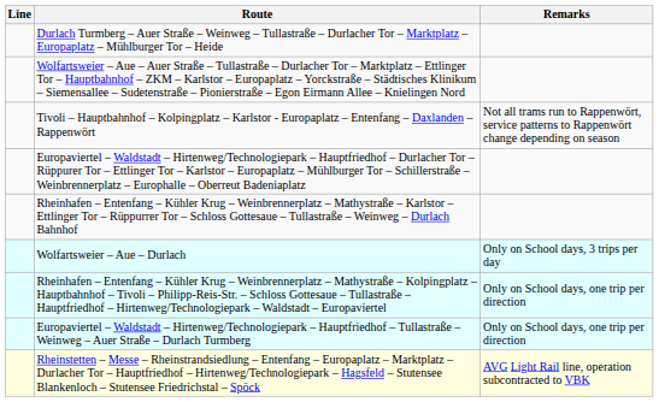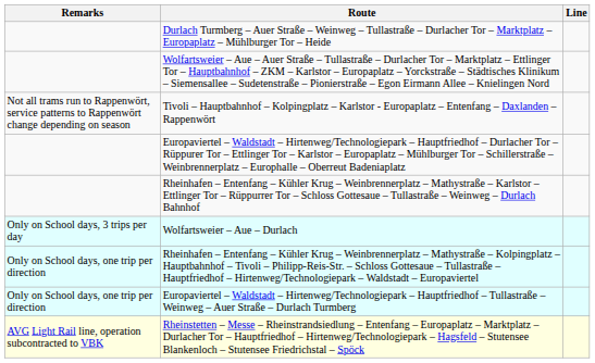 <table class="wikitable">
 <tr>
+<th>Remarks</th>
+<th>Route</th>
 <th>Line</th>
-<th>Route</th>
-<th>Remarks</th>
 </tr>
 <tr>
+<td></td>
+<td><a href='#'>Durlach</a> Turmberg – Auer Straße – Weinweg – Tullastraße – Durlacher Tor – <a href='#'>Marktplatz</a> – <a href='#'>Europaplatz</a> – Mühlburger Tor – Heide</td>
 <td Align="center"></td>
-<td><a href='#'>Durlach</a> Turmberg – Auer Straße – Weinweg – Tullastraße – Durlacher Tor – <a href='#'>Marktplatz</a> – <a href='#'>Europaplatz</a> – Mühlburger Tor – Heide</td>
-<td></td>
 </tr>
 <tr>
+<td></td>
+<td><a href='#'>Wolfartsweier</a> – Aue – Auer Straße – Tullastraße – Durlacher Tor – Marktplatz – Ettlinger Tor – <a href='#'>Hauptbahnhof</a> – ZKM – Karlstor – Europaplatz – Yorckstraße – Städtisches Klinikum – Siemensallee – Sudetenstraße – Pionierstraße – Egon Eirmann Allee – Knielingen Nord</td>
 <td Align="center"></td>
-<td><a href='#'>Wolfartsweier</a> – Aue – Auer Straße – Tullastraße – Durlacher Tor – Marktplatz – Ettlinger Tor – <a href='#'>Hauptbahnhof</a> – ZKM – Karlstor – Europaplatz – Yorckstraße – Städtisches Klinikum – Siemensallee – Sudetenstraße – Pionierstraße – Egon Eirmann Allee – Knielingen Nord</td>
-<td></td>
 </tr>
 <tr>
+<td>Not all trams run to Rappenwört, service patterns to Rappenwört change depending on season</td>
+<td>Tivoli – Hauptbahnhof – Kolpingplatz – Karlstor -  Europaplatz – Entenfang – <a href='#'>Daxlanden</a> – Rappenwört</td>
 <td Align="center"></td>
-<td>Tivoli – Hauptbahnhof – Kolpingplatz – Karlstor -  Europaplatz – Entenfang – <a href='#'>Daxlanden</a> – Rappenwört</td>
-<td>Not all trams run to Rappenwört, service patterns to Rappenwört change depending on season</td>
 </tr>
 <tr>
+<td></td>
+<td>Europaviertel – <a href='#'>Waldstadt</a> – Hirtenweg/Technologiepark – Hauptfriedhof – Durlacher Tor – Rüppurer Tor – Ettlinger Tor – Karlstor – Europaplatz – Mühlburger Tor – Schillerstraße – Weinbrennerplatz – Europhalle – Oberreut Badeniaplatz</td>
 <td Align="center"></td>
-<td>Europaviertel – <a href='#'>Waldstadt</a> – Hirtenweg/Technologiepark – Hauptfriedhof – Durlacher Tor – Rüppurer Tor – Ettlinger Tor – Karlstor – Europaplatz – Mühlburger Tor – Schillerstraße – Weinbrennerplatz – Europhalle – Oberreut Badeniaplatz</td>
-<td></td>
 </tr>
 <tr>
+<td></td>
+<td>Rheinhafen – Entenfang – Kühler Krug – Weinbrennerplatz – Mathystraße – Karlstor – Ettlinger Tor – Rüppurrer Tor – Schloss Gottesaue – Tullastraße – Weinweg – <a href='#'>Durlach</a> Bahnhof</td>
 <td Align="center"></td>
-<td>Rheinhafen – Entenfang – Kühler Krug – Weinbrennerplatz – Mathystraße – Karlstor – Ettlinger Tor – Rüppurrer Tor – Schloss Gottesaue – Tullastraße – Weinweg – <a href='#'>Durlach</a> Bahnhof</td>
-<td></td>
 </tr>
 <tr bgcolor="#E0FFFF">
+<td>Only on School days, 3 trips per day</td>
+<td>Wolfartsweier – Aue – Durlach</td>
 <td align="center"></td>
-<td>Wolfartsweier – Aue – Durlach</td>
-<td>Only on School days, 3 trips per day</td>
 </tr>
 <tr bgcolor="#E0FFFF">
+<td>Only on School days, one trip per direction</td>
+<td>Rheinhafen – Entenfang – Kühler Krug – Weinbrennerplatz – Mathystraße – Kolpingplatz – Hauptbahnhof – Tivoli – Philipp-Reis-Str. – Schloss Gottesaue – Tullastraße – Hauptfriedhof – Hirtenweg/Technologiepark – Waldstadt – Europaviertel</td>
 <td align="center"></td>
-<td>Rheinhafen – Entenfang – Kühler Krug – Weinbrennerplatz – Mathystraße – Kolpingplatz – Hauptbahnhof – Tivoli – Philipp-Reis-Str. – Schloss Gottesaue – Tullastraße – Hauptfriedhof – Hirtenweg/Technologiepark – Waldstadt – Europaviertel</td>
-<td>Only on School days, one trip per direction</td>
 </tr>
 <tr bgcolor="#E0FFFF">
+<td>Only on School days, one trip per direction</td>
+<td>Europaviertel – <a href='#'>Waldstadt</a> – Hirtenweg/Technologiepark – Hauptfriedhof – Tullastraße – Weinweg – Auer Straße – Durlach Turmberg</td>
 <td align="center"></td>
-<td>Europaviertel – <a href='#'>Waldstadt</a> – Hirtenweg/Technologiepark – Hauptfriedhof – Tullastraße – Weinweg – Auer Straße – Durlach Turmberg</td>
-<td>Only on School days, one trip per direction</td>
 </tr>
 <tr bgcolor="#FFFFE0" >
+<td><a href='#'>AVG</a> <a href='#'>Light Rail</a> line, operation subcontracted to <a href='#'>VBK</a></td>
+<td><a href='#'>Rheinstetten</a> – <a href='#'>Messe</a> – Rheinstrandsiedlung – Entenfang – Europaplatz – Marktplatz – Durlacher Tor – Hauptfriedhof – Hirtenweg/Technologiepark – <a href='#'>Hagsfeld</a> – Stutensee Blankenloch – Stutensee Friedrichstal – <a href='#'>Spöck</a></td>
 <td Align="center"></td>
-<td><a href='#'>Rheinstetten</a> – <a href='#'>Messe</a> – Rheinstrandsiedlung – Entenfang – Europaplatz – Marktplatz – Durlacher Tor – Hauptfriedhof – Hirtenweg/Technologiepark – <a href='#'>Hagsfeld</a> – Stutensee Blankenloch – Stutensee Friedrichstal – <a href='#'>Spöck</a></td>
-<td><a href='#'>AVG</a> <a href='#'>Light Rail</a> line, operation subcontracted to <a href='#'>VBK</a></td>
 </tr>
 </table>
